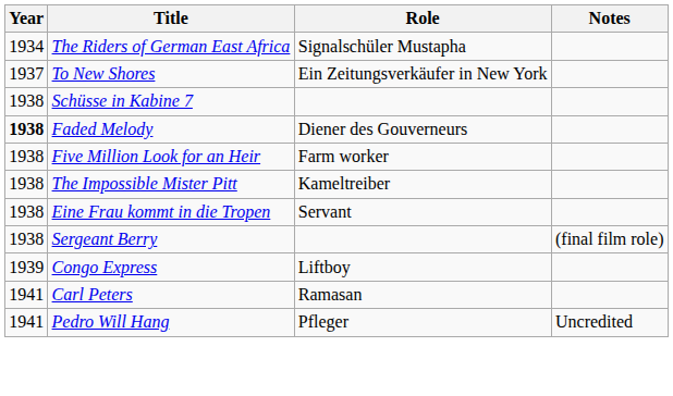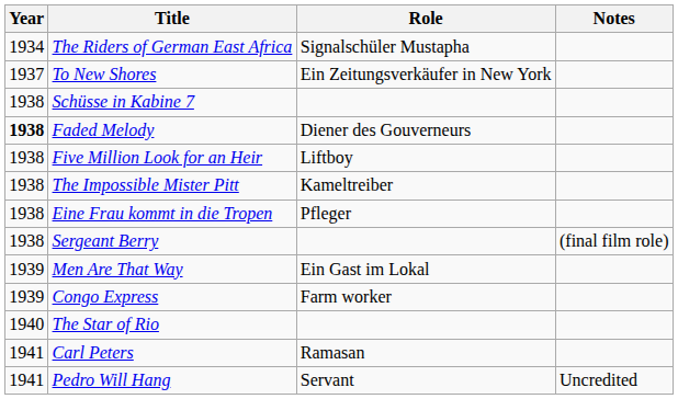 <table class="wikitable">
 <tr>
 <th>Year</th>
 <th>Title</th>
 <th>Role</th>
 <th>Notes</th>
 </tr>
 <tr>
 <td>1934</td>
 <td><em><a href='#'>The Riders of German East Africa</a></em></td>
 <td>Signalschüler Mustapha</td>
 <td></td>
 </tr>
 <tr>
 <td>1937</td>
 <td><em><a href='#'>To New Shores</a></em></td>
 <td>Ein Zeitungsverkäufer in New York</td>
 <td></td>
 </tr>
 <tr>
 <td>1938</td>
 <td><em><a href='#'>Schüsse in Kabine 7</a></em></td>
 <td></td>
 <td></td>
 </tr>
 <tr>
 <td><strong>1938</strong></td>
 <td><em><a href='#'>Faded Melody</a></em></td>
 <td>Diener des Gouverneurs</td>
 <td></td>
 </tr>
 <tr>
 <td>1938</td>
 <td><em><a href='#'>Five Million Look for an Heir</a></em></td>
-<td>Farm worker</td>
+<td>Liftboy</td>
 <td></td>
 </tr>
 <tr>
 <td>1938</td>
 <td><em><a href='#'>The Impossible Mister Pitt</a></em></td>
 <td>Kameltreiber</td>
 <td></td>
 </tr>
 <tr>
 <td>1938</td>
 <td><em><a href='#'>Eine Frau kommt in die Tropen</a></em></td>
-<td>Servant</td>
+<td>Pfleger</td>
 <td></td>
 </tr>
 <tr>
 <td>1938</td>
 <td><em><a href='#'>Sergeant Berry</a></em></td>
 <td></td>
 <td>(final film role)</td>
 </tr>
 <tr>
 <td>1939</td>
+<td><em><a href='#'>Men Are That Way</a></em></td>
+<td>Ein Gast im Lokal</td>
+<td></td>
+</tr>
+<tr>
+<td>1939</td>
 <td><em><a href='#'>Congo Express</a></em></td>
-<td>Liftboy</td>
+<td>Farm worker</td>
+<td></td>
+</tr>
+<tr>
+<td>1940</td>
+<td><em><a href='#'>The Star of Rio</a></em></td>
+<td></td>
 <td></td>
 </tr>
 <tr>
 <td>1941</td>
 <td><em><a href='#'>Carl Peters</a></em></td>
 <td>Ramasan</td>
 <td></td>
 </tr>
 <tr>
 <td>1941</td>
 <td><em><a href='#'>Pedro Will Hang</a></em></td>
-<td>Pfleger</td>
+<td>Servant</td>
 <td>Uncredited</td>
 </tr>
 </table>
